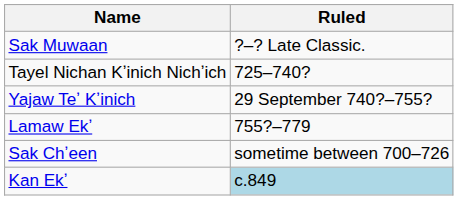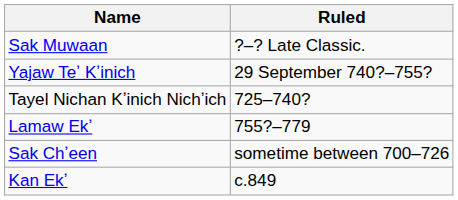 <table class="wikitable" border="1">
 <tr>
 <th><strong>Name</strong></th>
 <th><strong>Ruled</strong></th>
 </tr>
 <tr>
 <td><a href='#'>Sak Muwaan</a></td>
 <td>?–? Late Classic.</td>
 </tr>
 <tr>
+<td><a href='#'>Yajaw Teʼ Kʼinich</a></td>
+<td>29 September 740?–755?</td>
+</tr>
+<tr>
 <td>Tayel Nichan Kʼinich Nichʼich</td>
 <td>725–740?</td>
-</tr>
-<tr>
-<td><a href='#'>Yajaw Teʼ Kʼinich</a></td>
-<td>29 September 740?–755?</td>
 </tr>
 <tr>
 <td><a href='#'>Lamaw Ekʼ</a></td>
 <td>755?–779</td>
 </tr>
 <tr>
 <td><a href='#'>Sak Chʼeen</a></td>
 <td>sometime between 700–726</td>
 </tr>
 <tr>
 <td><a href='#'>Kan Ekʼ</a></td>
-<td style="background: lightblue;">c.849</td>
+<td>c.849</td>
 </tr>
 </table>
